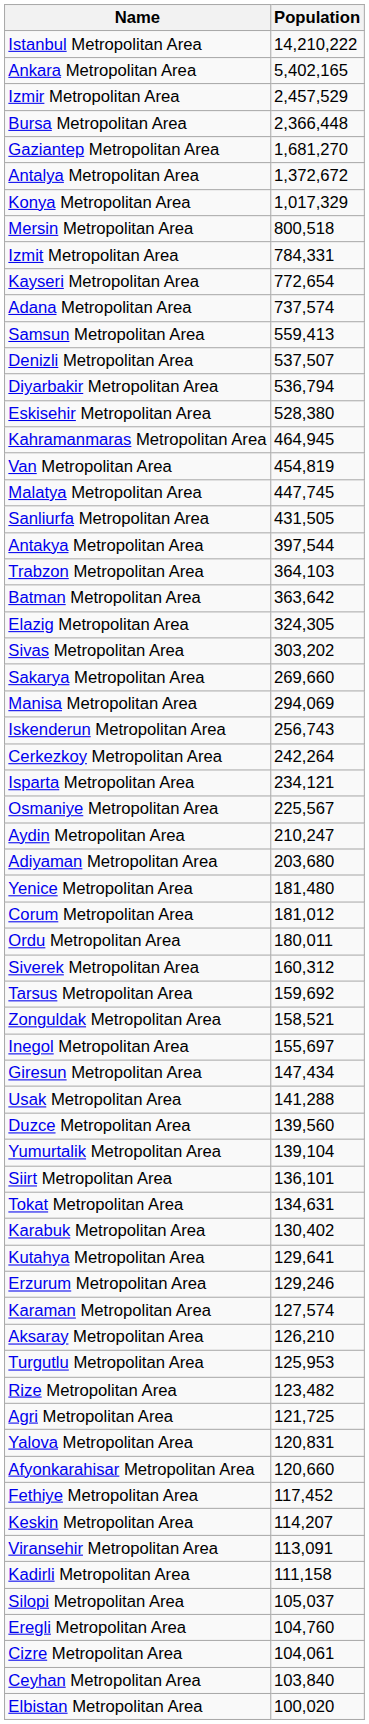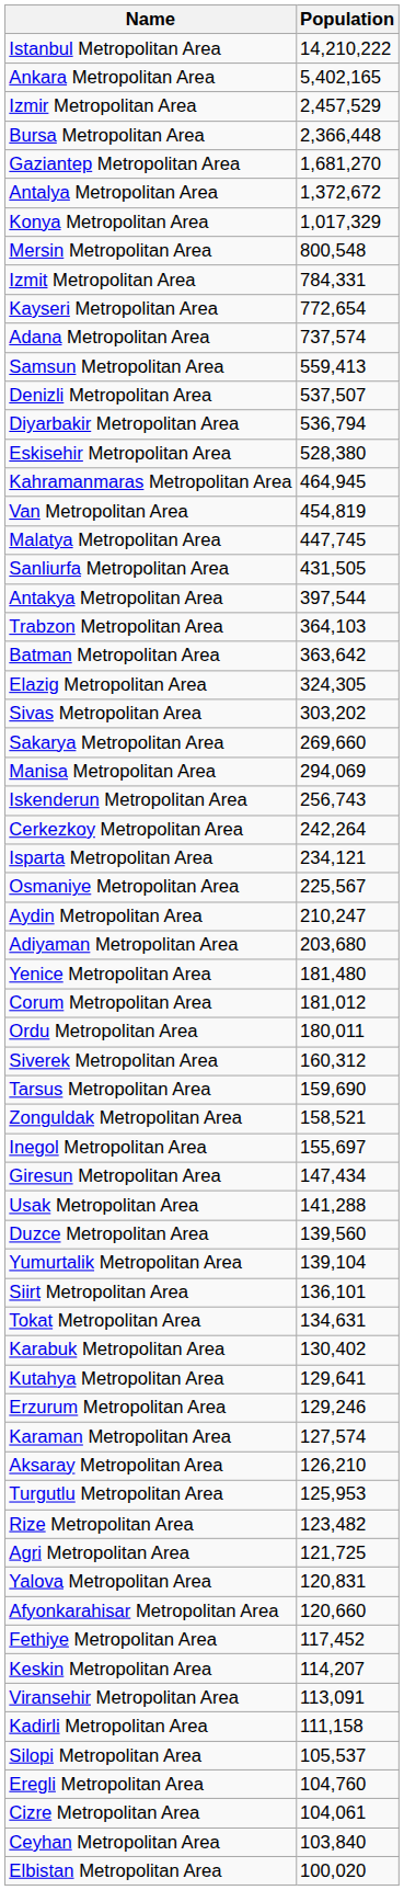 <table class="wikitable sortable">
 <tr>
 <th>Name</th>
 <th>Population</th>
 </tr>
 <tr>
 <td><a href='#'>Istanbul</a> Metropolitan Area</td>
 <td>14,210,222</td>
 </tr>
 <tr>
 <td><a href='#'>Ankara</a> Metropolitan Area</td>
 <td>5,402,165</td>
 </tr>
 <tr>
 <td><a href='#'>Izmir</a> Metropolitan Area</td>
 <td>2,457,529</td>
 </tr>
 <tr>
 <td><a href='#'>Bursa</a> Metropolitan Area</td>
 <td>2,366,448</td>
 </tr>
 <tr>
 <td><a href='#'>Gaziantep</a> Metropolitan Area</td>
 <td>1,681,270</td>
 </tr>
 <tr>
 <td><a href='#'>Antalya</a> Metropolitan Area</td>
 <td>1,372,672</td>
 </tr>
 <tr>
 <td><a href='#'>Konya</a> Metropolitan Area</td>
 <td>1,017,329</td>
 </tr>
 <tr>
 <td><a href='#'>Mersin</a> Metropolitan Area</td>
-<td>800,518</td>
+<td>800,548</td>
 </tr>
 <tr>
 <td><a href='#'>Izmit</a> Metropolitan Area</td>
 <td>784,331</td>
 </tr>
 <tr>
 <td><a href='#'>Kayseri</a> Metropolitan Area</td>
 <td>772,654</td>
 </tr>
 <tr>
 <td><a href='#'>Adana</a> Metropolitan Area</td>
 <td>737,574</td>
 </tr>
 <tr>
 <td><a href='#'>Samsun</a> Metropolitan Area</td>
 <td>559,413</td>
 </tr>
 <tr>
 <td><a href='#'>Denizli</a> Metropolitan Area</td>
 <td>537,507</td>
 </tr>
 <tr>
 <td><a href='#'>Diyarbakir</a> Metropolitan Area</td>
 <td>536,794</td>
 </tr>
 <tr>
 <td><a href='#'>Eskisehir</a> Metropolitan Area</td>
 <td>528,380</td>
 </tr>
 <tr>
 <td><a href='#'>Kahramanmaras</a> Metropolitan Area</td>
 <td>464,945</td>
 </tr>
 <tr>
 <td><a href='#'>Van</a> Metropolitan Area</td>
 <td>454,819</td>
 </tr>
 <tr>
 <td><a href='#'>Malatya</a> Metropolitan Area</td>
 <td>447,745</td>
 </tr>
 <tr>
 <td><a href='#'>Sanliurfa</a> Metropolitan Area</td>
 <td>431,505</td>
 </tr>
 <tr>
 <td><a href='#'>Antakya</a> Metropolitan Area</td>
 <td>397,544</td>
 </tr>
 <tr>
 <td><a href='#'>Trabzon</a> Metropolitan Area</td>
 <td>364,103</td>
 </tr>
 <tr>
 <td><a href='#'>Batman</a> Metropolitan Area</td>
 <td>363,642</td>
 </tr>
 <tr>
 <td><a href='#'>Elazig</a> Metropolitan Area</td>
 <td>324,305</td>
 </tr>
 <tr>
 <td><a href='#'>Sivas</a> Metropolitan Area</td>
 <td>303,202</td>
 </tr>
 <tr>
 <td><a href='#'>Sakarya</a> Metropolitan Area</td>
 <td>269,660</td>
 </tr>
 <tr>
 <td><a href='#'>Manisa</a> Metropolitan Area</td>
 <td>294,069</td>
 </tr>
 <tr>
 <td><a href='#'>Iskenderun</a> Metropolitan Area</td>
 <td>256,743</td>
 </tr>
 <tr>
 <td><a href='#'>Cerkezkoy</a> Metropolitan Area</td>
 <td>242,264</td>
 </tr>
 <tr>
 <td><a href='#'>Isparta</a> Metropolitan Area</td>
 <td>234,121</td>
 </tr>
 <tr>
 <td><a href='#'>Osmaniye</a> Metropolitan Area</td>
 <td>225,567</td>
 </tr>
 <tr>
 <td><a href='#'>Aydin</a> Metropolitan Area</td>
 <td>210,247</td>
 </tr>
 <tr>
 <td><a href='#'>Adiyaman</a> Metropolitan Area</td>
 <td>203,680</td>
 </tr>
 <tr>
 <td><a href='#'>Yenice</a> Metropolitan Area</td>
 <td>181,480</td>
 </tr>
 <tr>
 <td><a href='#'>Corum</a> Metropolitan Area</td>
 <td>181,012</td>
 </tr>
 <tr>
 <td><a href='#'>Ordu</a> Metropolitan Area</td>
 <td>180,011</td>
 </tr>
 <tr>
 <td><a href='#'>Siverek</a> Metropolitan Area</td>
 <td>160,312</td>
 </tr>
 <tr>
 <td><a href='#'>Tarsus</a> Metropolitan Area</td>
-<td>159,692</td>
+<td>159,690</td>
 </tr>
 <tr>
 <td><a href='#'>Zonguldak</a> Metropolitan Area</td>
 <td>158,521</td>
 </tr>
 <tr>
 <td><a href='#'>Inegol</a> Metropolitan Area</td>
 <td>155,697</td>
 </tr>
 <tr>
 <td><a href='#'>Giresun</a> Metropolitan Area</td>
 <td>147,434</td>
 </tr>
 <tr>
 <td><a href='#'>Usak</a> Metropolitan Area</td>
 <td>141,288</td>
 </tr>
 <tr>
 <td><a href='#'>Duzce</a> Metropolitan Area</td>
 <td>139,560</td>
 </tr>
 <tr>
 <td><a href='#'>Yumurtalik</a> Metropolitan Area</td>
 <td>139,104</td>
 </tr>
 <tr>
 <td><a href='#'>Siirt</a> Metropolitan Area</td>
 <td>136,101</td>
 </tr>
 <tr>
 <td><a href='#'>Tokat</a> Metropolitan Area</td>
 <td>134,631</td>
 </tr>
 <tr>
 <td><a href='#'>Karabuk</a> Metropolitan Area</td>
 <td>130,402</td>
 </tr>
 <tr>
 <td><a href='#'>Kutahya</a> Metropolitan Area</td>
 <td>129,641</td>
 </tr>
 <tr>
 <td><a href='#'>Erzurum</a> Metropolitan Area</td>
 <td>129,246</td>
 </tr>
 <tr>
 <td><a href='#'>Karaman</a> Metropolitan Area</td>
 <td>127,574</td>
 </tr>
 <tr>
 <td><a href='#'>Aksaray</a> Metropolitan Area</td>
 <td>126,210</td>
 </tr>
 <tr>
 <td><a href='#'>Turgutlu</a> Metropolitan Area</td>
 <td>125,953</td>
 </tr>
 <tr>
 <td><a href='#'>Rize</a> Metropolitan Area</td>
 <td>123,482</td>
 </tr>
 <tr>
 <td><a href='#'>Agri</a> Metropolitan Area</td>
 <td>121,725</td>
 </tr>
 <tr>
 <td><a href='#'>Yalova</a> Metropolitan Area</td>
 <td>120,831</td>
 </tr>
 <tr>
 <td><a href='#'>Afyonkarahisar</a> Metropolitan Area</td>
 <td>120,660</td>
 </tr>
 <tr>
 <td><a href='#'>Fethiye</a> Metropolitan Area</td>
 <td>117,452</td>
 </tr>
 <tr>
 <td><a href='#'>Keskin</a> Metropolitan Area</td>
 <td>114,207</td>
 </tr>
 <tr>
 <td><a href='#'>Viransehir</a> Metropolitan Area</td>
 <td>113,091</td>
 </tr>
 <tr>
 <td><a href='#'>Kadirli</a> Metropolitan Area</td>
 <td>111,158</td>
 </tr>
 <tr>
 <td><a href='#'>Silopi</a> Metropolitan Area</td>
-<td>105,037</td>
+<td>105,537</td>
 </tr>
 <tr>
 <td><a href='#'>Eregli</a> Metropolitan Area</td>
 <td>104,760</td>
 </tr>
 <tr>
 <td><a href='#'>Cizre</a> Metropolitan Area</td>
 <td>104,061</td>
 </tr>
 <tr>
 <td><a href='#'>Ceyhan</a> Metropolitan Area</td>
 <td>103,840</td>
 </tr>
 <tr>
 <td><a href='#'>Elbistan</a> Metropolitan Area</td>
 <td>100,020</td>
 </tr>
 </table>
